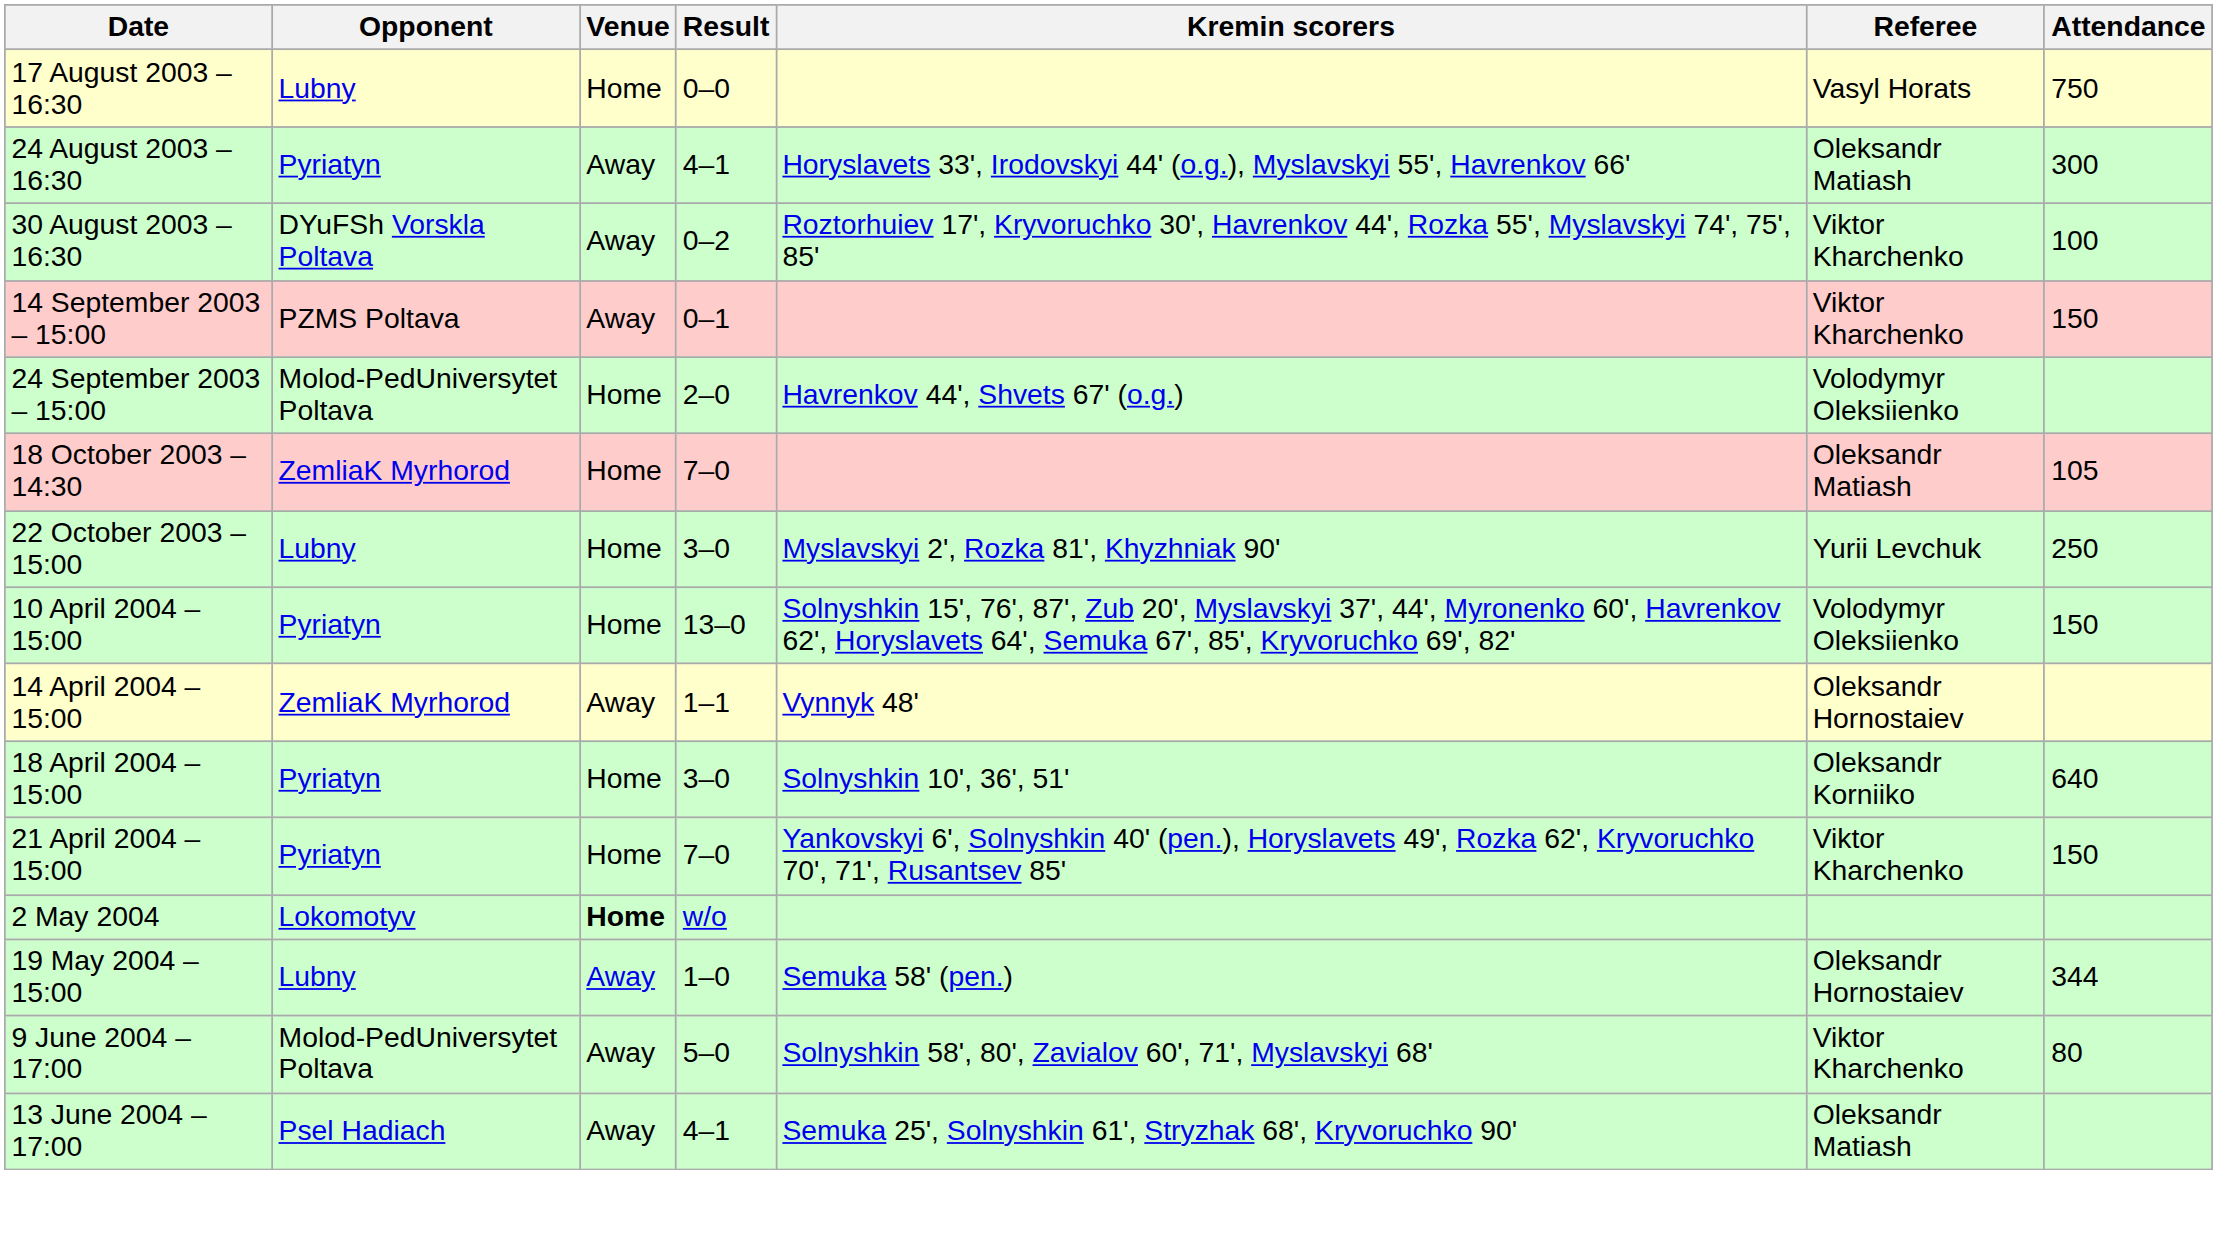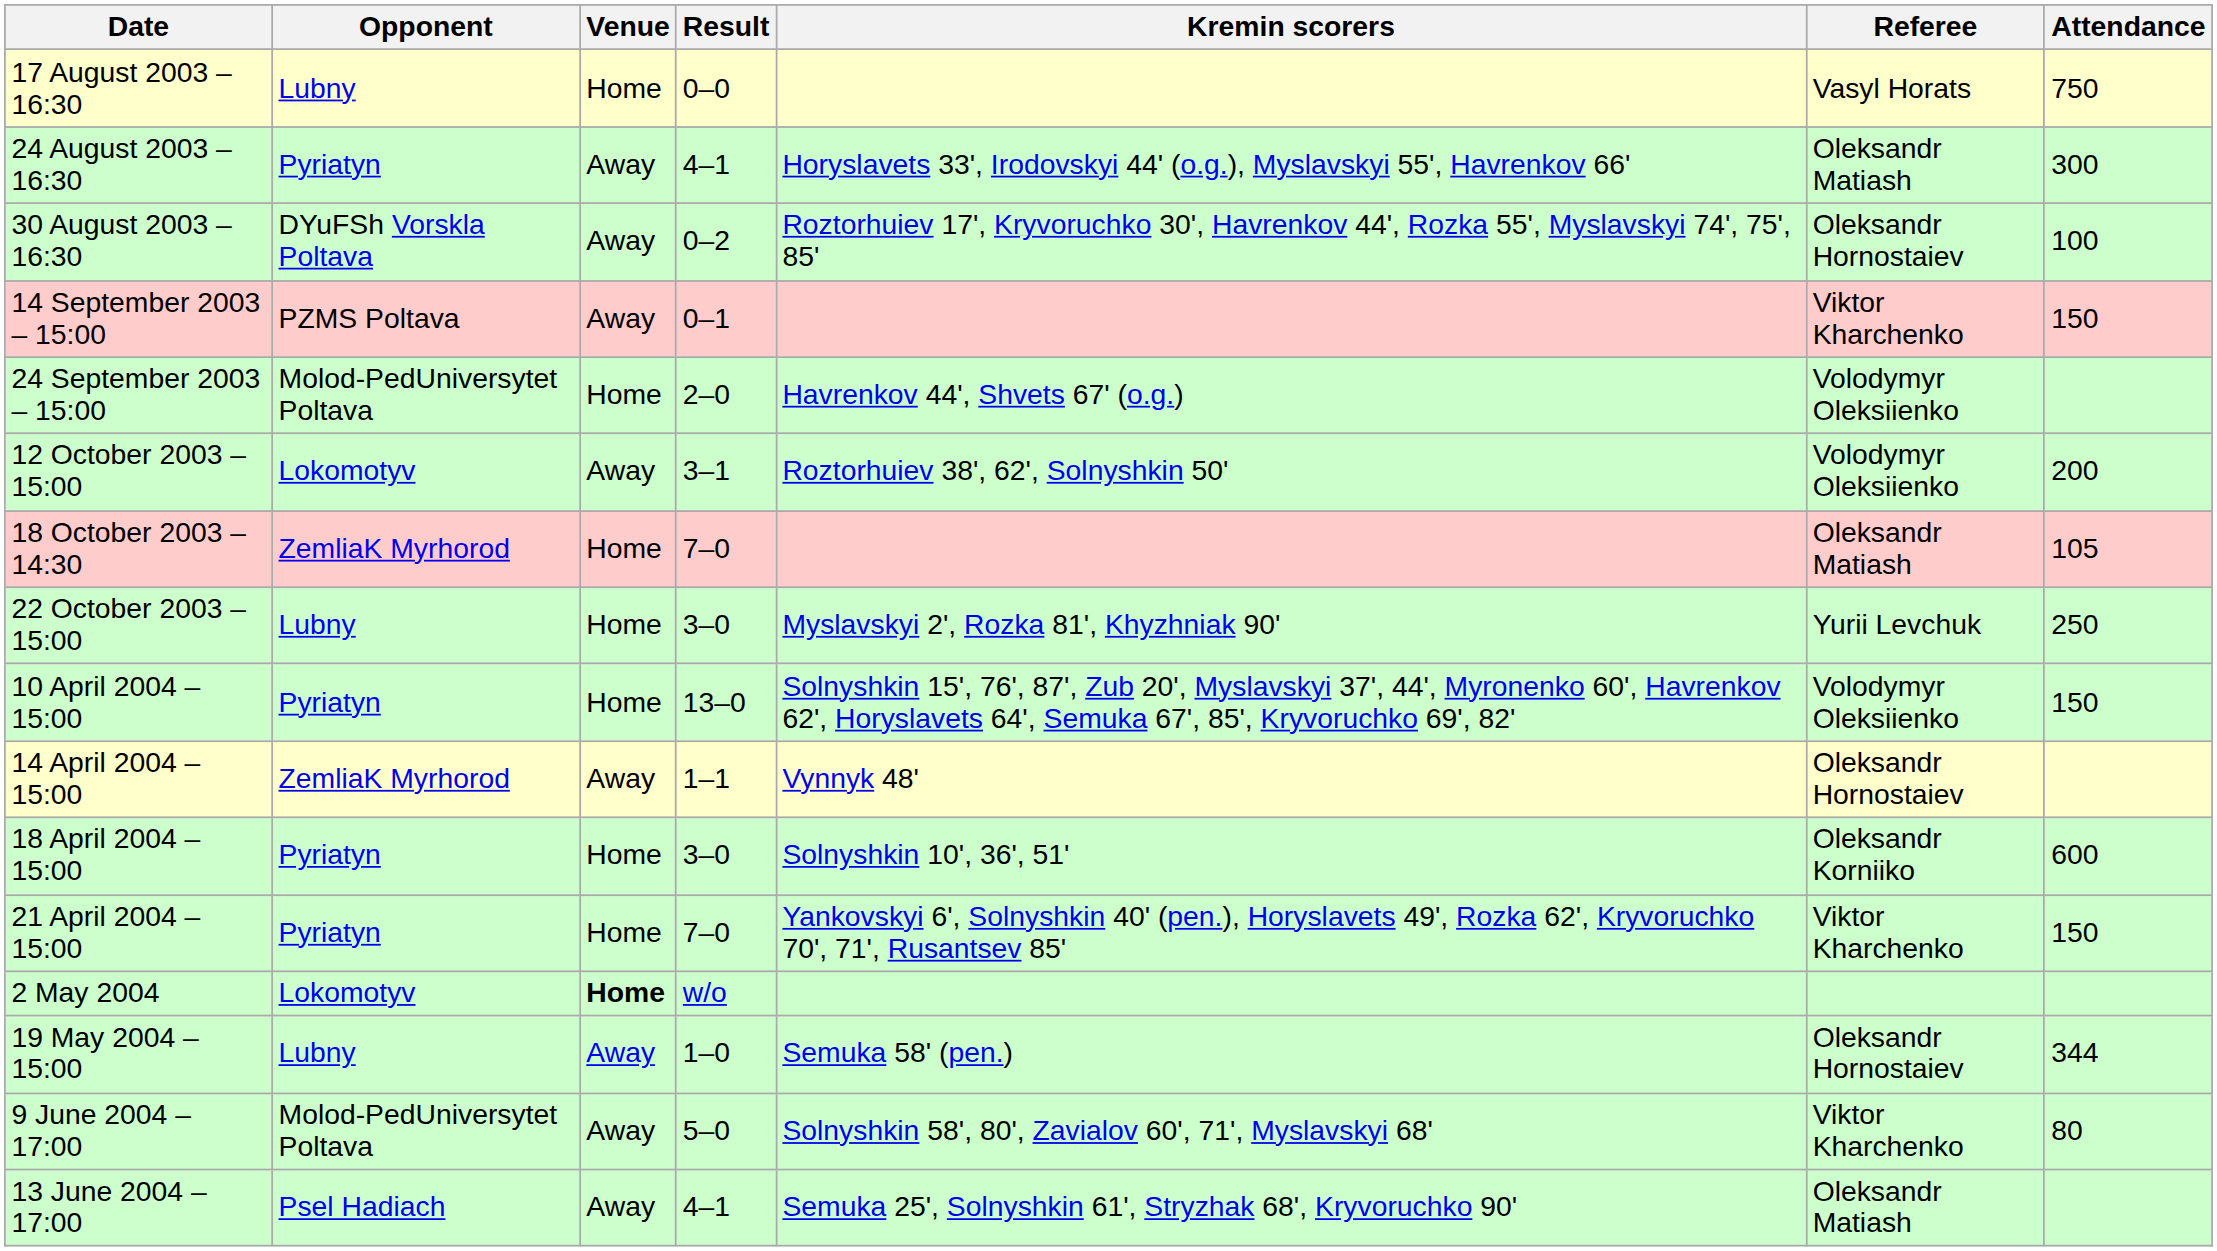 <table class="wikitable" style="text-align:left">
 <tr>
 <th>Date</th>
 <th>Opponent</th>
 <th>Venue</th>
 <th>Result</th>
 <th>Kremin scorers</th>
 <th>Referee</th>
 <th>Attendance</th>
 </tr>
 <tr style="background:#ffffcc">
 <td>17 August 2003 – 16:30</td>
 <td><a href='#'>Lubny</a></td>
 <td>Home</td>
 <td>0–0</td>
 <td></td>
 <td>Vasyl Horats</td>
 <td>750</td>
 </tr>
 <tr style="background:#ccffcc">
 <td>24 August 2003 – 16:30</td>
 <td><a href='#'>Pyriatyn</a></td>
 <td>Away</td>
 <td>4–1</td>
 <td><a href='#'>Horyslavets</a> 33', <a href='#'>Irodovskyi</a> 44' (<a href='#'>o.g.</a>), <a href='#'>Myslavskyi</a> 55', <a href='#'>Havrenkov</a> 66'</td>
 <td>Oleksandr Matiash</td>
 <td>300</td>
 </tr>
 <tr style="background:#ccffcc">
 <td>30 August 2003 – 16:30</td>
 <td>DYuFSh <a href='#'>Vorskla Poltava</a></td>
 <td>Away</td>
 <td>0–2</td>
 <td><a href='#'>Roztorhuiev</a> 17', <a href='#'>Kryvoruchko</a> 30', <a href='#'>Havrenkov</a> 44', <a href='#'>Rozka</a> 55', <a href='#'>Myslavskyi</a> 74', 75', 85'</td>
-<td>Viktor Kharchenko</td>
+<td>Oleksandr Hornostaiev</td>
 <td>100</td>
 </tr>
 <tr style="background:#ffcccc">
 <td>14 September 2003 – 15:00</td>
 <td>PZMS Poltava</td>
 <td>Away</td>
 <td>0–1</td>
 <td></td>
 <td>Viktor Kharchenko</td>
 <td>150</td>
 </tr>
 <tr style="background:#ccffcc">
 <td>24 September 2003 – 15:00</td>
 <td>Molod-PedUniversytet Poltava</td>
 <td>Home</td>
 <td>2–0</td>
 <td><a href='#'>Havrenkov</a> 44', <a href='#'>Shvets</a> 67' (<a href='#'>o.g.</a>)</td>
 <td>Volodymyr Oleksiienko</td>
 <td></td>
+</tr>
+<tr style="background:#ccffcc">
+<td>12 October 2003 – 15:00</td>
+<td><a href='#'>Lokomotyv</a></td>
+<td>Away</td>
+<td>3–1</td>
+<td><a href='#'>Roztorhuiev</a> 38', 62', <a href='#'>Solnyshkin</a> 50'</td>
+<td>Volodymyr Oleksiienko</td>
+<td>200</td>
 </tr>
 <tr style="background:#ffcccc">
 <td>18 October 2003 – 14:30</td>
 <td><a href='#'>ZemliaK Myrhorod</a></td>
 <td>Home</td>
 <td>7–0</td>
 <td></td>
 <td>Oleksandr Matiash</td>
 <td>105</td>
 </tr>
 <tr style="background:#ccffcc">
 <td>22 October 2003 – 15:00</td>
 <td><a href='#'>Lubny</a></td>
 <td>Home</td>
 <td>3–0</td>
 <td><a href='#'>Myslavskyi</a> 2', <a href='#'>Rozka</a> 81', <a href='#'>Khyzhniak</a> 90'</td>
 <td>Yurii Levchuk</td>
 <td>250</td>
 </tr>
 <tr style="background:#ccffcc">
 <td>10 April 2004 – 15:00</td>
 <td><a href='#'>Pyriatyn</a></td>
 <td>Home</td>
 <td>13–0</td>
 <td><a href='#'>Solnyshkin</a> 15', 76', 87', <a href='#'>Zub</a> 20', <a href='#'>Myslavskyi</a> 37', 44', <a href='#'>Myronenko</a> 60', <a href='#'>Havrenkov</a> 62', <a href='#'>Horyslavets</a> 64', <a href='#'>Semuka</a> 67', 85', <a href='#'>Kryvoruchko</a> 69', 82'</td>
 <td>Volodymyr Oleksiienko</td>
 <td>150</td>
 </tr>
 <tr style="background:#ffffcc">
 <td>14 April 2004 – 15:00</td>
 <td><a href='#'>ZemliaK Myrhorod</a></td>
 <td>Away</td>
 <td>1–1</td>
 <td><a href='#'>Vynnyk</a> 48'</td>
 <td>Oleksandr Hornostaiev</td>
 <td></td>
 </tr>
 <tr style="background:#ccffcc">
 <td>18 April 2004 – 15:00</td>
 <td><a href='#'>Pyriatyn</a></td>
 <td>Home</td>
 <td>3–0</td>
 <td><a href='#'>Solnyshkin</a> 10', 36', 51'</td>
 <td>Oleksandr Korniiko</td>
-<td>640</td>
+<td>600</td>
 </tr>
 <tr style="background:#ccffcc">
 <td>21 April 2004 – 15:00</td>
 <td><a href='#'>Pyriatyn</a></td>
 <td>Home</td>
 <td>7–0</td>
 <td><a href='#'>Yankovskyi</a> 6', <a href='#'>Solnyshkin</a> 40' (<a href='#'>pen.</a>), <a href='#'>Horyslavets</a> 49', <a href='#'>Rozka</a> 62', <a href='#'>Kryvoruchko</a> 70', 71', <a href='#'>Rusantsev</a> 85'</td>
 <td>Viktor Kharchenko</td>
 <td>150</td>
 </tr>
 <tr style="background:#ccffcc">
 <td>2 May 2004</td>
 <td><a href='#'>Lokomotyv</a></td>
 <td><strong>Home</strong></td>
 <td><a href='#'>w/o</a></td>
 <td></td>
 <td></td>
 <td></td>
 </tr>
 <tr style="background:#ccffcc">
 <td>19 May 2004 – 15:00</td>
 <td><a href='#'>Lubny</a></td>
 <td><a href='#'>Away</a></td>
 <td>1–0</td>
 <td><a href='#'>Semuka</a> 58' (<a href='#'>pen.</a>)</td>
 <td>Oleksandr Hornostaiev</td>
 <td>344</td>
 </tr>
 <tr style="background:#ccffcc">
 <td>9 June 2004 – 17:00</td>
 <td>Molod-PedUniversytet Poltava</td>
 <td>Away</td>
 <td>5–0</td>
 <td><a href='#'>Solnyshkin</a> 58', 80', <a href='#'>Zavialov</a> 60', 71', <a href='#'>Myslavskyi</a> 68'</td>
 <td>Viktor Kharchenko</td>
 <td>80</td>
 </tr>
 <tr style="background:#ccffcc">
 <td>13 June 2004 – 17:00</td>
 <td><a href='#'>Psel Hadiach</a></td>
 <td>Away</td>
 <td>4–1</td>
 <td><a href='#'>Semuka</a> 25', <a href='#'>Solnyshkin</a> 61', <a href='#'>Stryzhak</a> 68', <a href='#'>Kryvoruchko</a> 90'</td>
 <td>Oleksandr Matiash</td>
 <td></td>
 </tr>
 </table>
